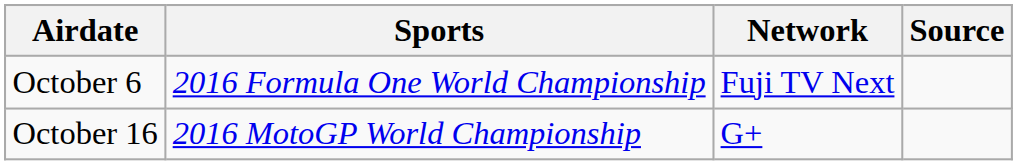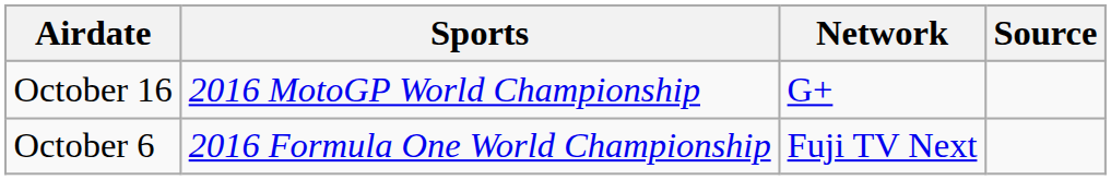 <table class="wikitable sortable">
 <tr>
 <th scope="col">Airdate</th>
 <th scope="col">Sports</th>
 <th scope="col">Network</th>
 <th class="unsortable" scope="col">Source</th>
 </tr>
 <tr>
+<td>October 16</td>
+<td><em><a href='#'>2016 MotoGP World Championship</a></em></td>
+<td><a href='#'>G+</a></td>
+<td></td>
+</tr>
+<tr>
 <td>October 6</td>
 <td><em><a href='#'>2016 Formula One World Championship</a></em></td>
 <td><a href='#'>Fuji TV Next</a></td>
 <td></td>
 </tr>
-<tr>
-<td>October 16</td>
-<td><em><a href='#'>2016 MotoGP World Championship</a></em></td>
-<td><a href='#'>G+</a></td>
-<td></td>
-</tr>
 </table>
